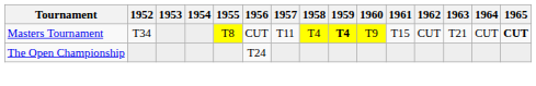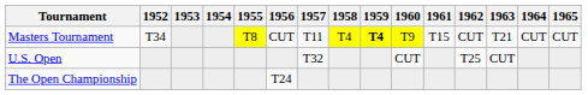 <table class="wikitable" style="font-size:95%;text-align:center;">
 <tr>
 <th>Tournament</th>
 <th>1952</th>
 <th>1953</th>
 <th>1954</th>
 <th>1955</th>
 <th>1956</th>
 <th>1957</th>
 <th>1958</th>
 <th>1959</th>
 <th>1960</th>
 <th>1961</th>
 <th>1962</th>
 <th>1963</th>
 <th>1964</th>
 <th>1965</th>
 </tr>
 <tr>
 <td align=left><a href='#'>Masters Tournament</a></td>
 <td>T34</td>
 <td style="background:#eeeeee;"></td>
 <td style="background:#eeeeee;"></td>
 <td style="background:yellow;">T8</td>
 <td>CUT</td>
 <td>T11</td>
 <td style="background:yellow;">T4</td>
 <td style="background:yellow;"><strong>T4</strong></td>
 <td style="background:yellow;">T9</td>
 <td>T15</td>
 <td>CUT</td>
 <td>T21</td>
 <td>CUT</td>
-<td><strong>CUT</strong></td>
+<td>CUT</td>
+</tr>
+<tr>
+<td align=left><a href='#'>U.S. Open</a></td>
+<td style="background:#eeeeee;"></td>
+<td style="background:#eeeeee;"></td>
+<td style="background:#eeeeee;"></td>
+<td style="background:#eeeeee;"></td>
+<td style="background:#eeeeee;"></td>
+<td>T32</td>
+<td style="background:#eeeeee;"></td>
+<td style="background:#eeeeee;"></td>
+<td>CUT</td>
+<td style="background:#eeeeee;"></td>
+<td>T25</td>
+<td>CUT</td>
+<td style="background:#eeeeee;"></td>
+<td style="background:#eeeeee;"></td>
 </tr>
 <tr>
 <td align=left><a href='#'>The Open Championship</a></td>
 <td style="background:#eeeeee;"></td>
 <td style="background:#eeeeee;"></td>
 <td style="background:#eeeeee;"></td>
 <td style="background:#eeeeee;"></td>
 <td>T24</td>
 <td style="background:#eeeeee;"></td>
 <td style="background:#eeeeee;"></td>
 <td style="background:#eeeeee;"></td>
 <td style="background:#eeeeee;"></td>
 <td style="background:#eeeeee;"></td>
 <td style="background:#eeeeee;"></td>
 <td style="background:#eeeeee;"></td>
 <td style="background:#eeeeee;"></td>
 <td style="background:#eeeeee;"></td>
 </tr>
 </table>
